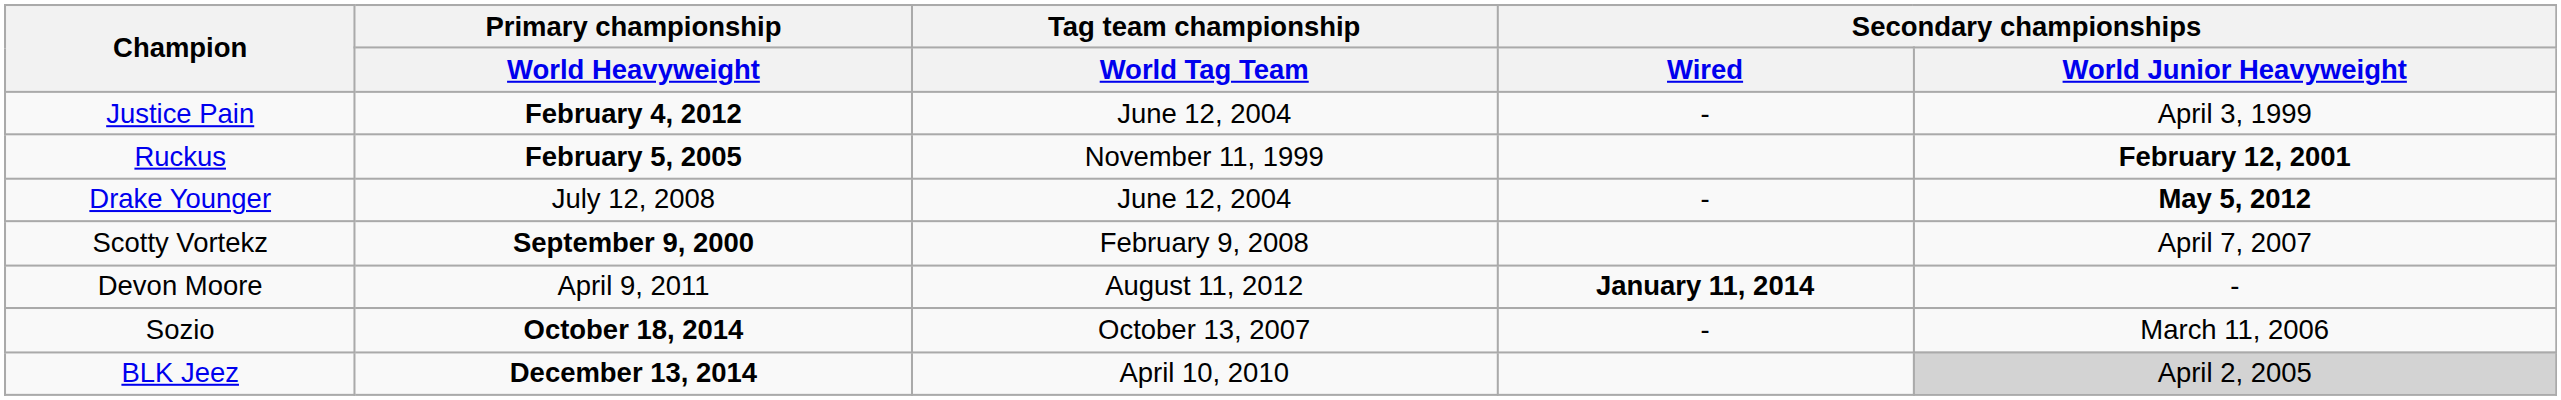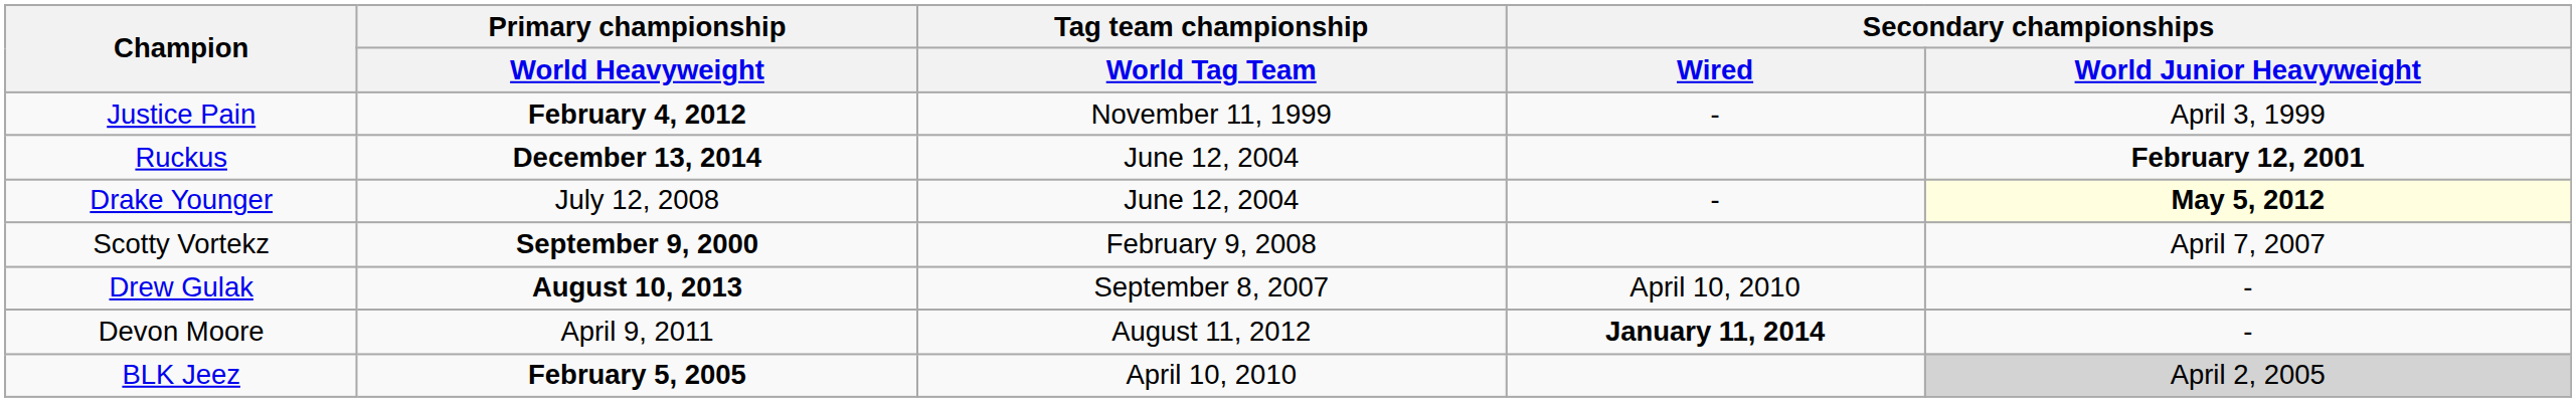 <table class="wikitable" style="font-size:85%; text-align:center; width:100%;">
 <tr>
 <th rowspan=2>Champion</th>
 <th>Primary championship</th>
 <th>Tag team championship</th>
 <th colspan=2>Secondary championships</th>
 </tr>
 <tr>
 <th><a href='#'>World Heavyweight</a></th>
 <th><a href='#'>World Tag Team</a></th>
 <th><a href='#'>Wired</a></th>
 <th><a href='#'>World Junior Heavyweight</a></th>
 </tr>
 <tr>
 <td><a href='#'>Justice Pain</a></td>
 <td><strong>February 4, 2012</strong></td>
-<td>June 12, 2004<br></td>
+<td>November 11, 1999<br></td>
 <td>-</td>
 <td>April 3, 1999</td>
 </tr>
 <tr>
 <td><a href='#'>Ruckus</a></td>
-<td><strong>February 5, 2005</strong></td>
-<td>November 11, 1999<br></td>
+<td><strong>December 13, 2014</strong></td>
+<td>June 12, 2004<br></td>
 <td></td>
 <td><strong>February 12, 2001</strong></td>
 </tr>
 <tr>
 <td><a href='#'>Drake Younger</a></td>
 <td>July 12, 2008</td>
 <td>June 12, 2004<br></td>
 <td>-</td>
-<td><strong>May 5, 2012</strong></td>
+<td style="background: lightyellow;"><strong>May 5, 2012</strong></td>
 </tr>
 <tr>
 <td>Scotty Vortekz</td>
 <td><strong>September 9, 2000</strong></td>
 <td>February 9, 2008<br></td>
 <td></td>
 <td>April 7, 2007</td>
 </tr>
 <tr>
+<td><a href='#'>Drew Gulak</a></td>
+<td><strong>August 10, 2013</strong></td>
+<td>September 8, 2007<br></td>
+<td>April 10, 2010</td>
+<td>-</td>
+</tr>
+<tr>
 <td>Devon Moore</td>
 <td>April 9, 2011</td>
 <td>August 11, 2012<br></td>
 <td><strong>January 11, 2014</strong></td>
 <td>-</td>
 </tr>
 <tr>
-<td>Sozio</td>
-<td><strong>October 18, 2014</strong></td>
-<td>October 13, 2007<br></td>
-<td>-</td>
-<td>March 11, 2006</td>
-</tr>
-<tr>
 <td><a href='#'>BLK Jeez</a></td>
-<td><strong>December 13, 2014</strong></td>
+<td><strong>February 5, 2005</strong></td>
 <td>April 10, 2010<br></td>
 <td></td>
 <td style="background: lightgrey;">April 2, 2005</td>
 </tr>
 </table>
